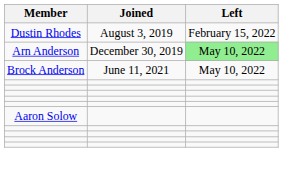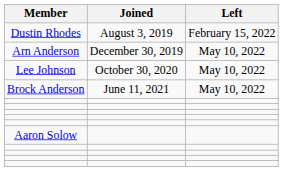 <table class="wikitable sortable" style="text-align:center;">
 <tr>
 <th>Member</th>
 <th>Joined</th>
 <th>Left</th>
 </tr>
 <tr>
 <td><a href='#'>Dustin Rhodes</a></td>
 <td>August 3, 2019</td>
 <td>February 15, 2022 </td>
 </tr>
 <tr>
 <td><a href='#'>Arn Anderson</a></td>
 <td>December 30, 2019</td>
-<td style="background: lightgreen;">May 10, 2022 </td>
+<td>May 10, 2022 </td>
+</tr>
+<tr>
+<td><a href='#'>Lee Johnson</a></td>
+<td>October 30, 2020</td>
+<td>May 10, 2022 </td>
 </tr>
 <tr>
 <td><a href='#'>Brock Anderson</a></td>
 <td>June 11, 2021</td>
 <td>May 10, 2022 </td>
 </tr>
 <tr>
 <td></td>
 <td></td>
 <td></td>
 </tr>
 <tr>
 <td></td>
 <td></td>
 <td></td>
 </tr>
 <tr>
 <td></td>
 <td></td>
 <td></td>
 </tr>
 <tr>
 <td></td>
 <td></td>
 <td></td>
 </tr>
 <tr>
 <td></td>
 <td></td>
 <td></td>
 </tr>
 <tr>
 <td><a href='#'>Aaron Solow</a></td>
 <td></td>
 <td></td>
 </tr>
 <tr>
 <td></td>
 <td></td>
 <td></td>
 </tr>
 <tr>
 <td></td>
 <td></td>
 <td></td>
 </tr>
 <tr>
 <td></td>
 <td></td>
 <td></td>
 </tr>
 <tr>
 <td></td>
 <td></td>
 <td></td>
 </tr>
 </table>
